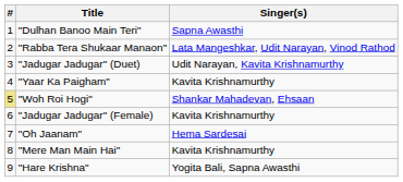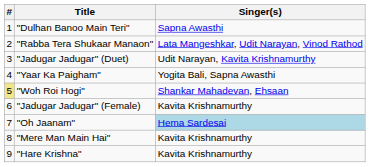 <table class="wikitable">
 <tr>
 <th>#</th>
 <th>Title</th>
 <th>Singer(s)</th>
 </tr>
 <tr>
 <td>1</td>
 <td>"Dulhan Banoo Main Teri"</td>
 <td><a href='#'>Sapna Awasthi</a></td>
 </tr>
 <tr>
 <td>2</td>
 <td>"Rabba Tera Shukaar Manaon"</td>
 <td><a href='#'>Lata Mangeshkar</a>, <a href='#'>Udit Narayan</a>, <a href='#'>Vinod Rathod</a></td>
 </tr>
 <tr>
 <td>3</td>
 <td>"Jadugar Jadugar" (Duet)</td>
 <td>Udit Narayan, <a href='#'>Kavita Krishnamurthy</a></td>
 </tr>
 <tr>
 <td>4</td>
 <td>"Yaar Ka Paigham"</td>
-<td>Kavita Krishnamurthy</td>
+<td>Yogita Bali, Sapna Awasthi</td>
 </tr>
 <tr>
 <td style="background: khaki;">5</td>
 <td>"Woh Roi Hogi"</td>
 <td><a href='#'>Shankar Mahadevan</a>, <a href='#'>Ehsaan</a></td>
 </tr>
 <tr>
 <td>6</td>
 <td>"Jadugar Jadugar" (Female)</td>
 <td>Kavita Krishnamurthy</td>
 </tr>
 <tr>
 <td>7</td>
 <td>"Oh Jaanam"</td>
-<td><a href='#'>Hema Sardesai</a></td>
+<td style="background: lightblue;"><a href='#'>Hema Sardesai</a></td>
 </tr>
 <tr>
 <td>8</td>
 <td>"Mere Man Main Hai"</td>
 <td>Kavita Krishnamurthy</td>
 </tr>
 <tr>
 <td>9</td>
 <td>"Hare Krishna"</td>
-<td>Yogita Bali, Sapna Awasthi</td>
+<td>Kavita Krishnamurthy</td>
 </tr>
 </table>
